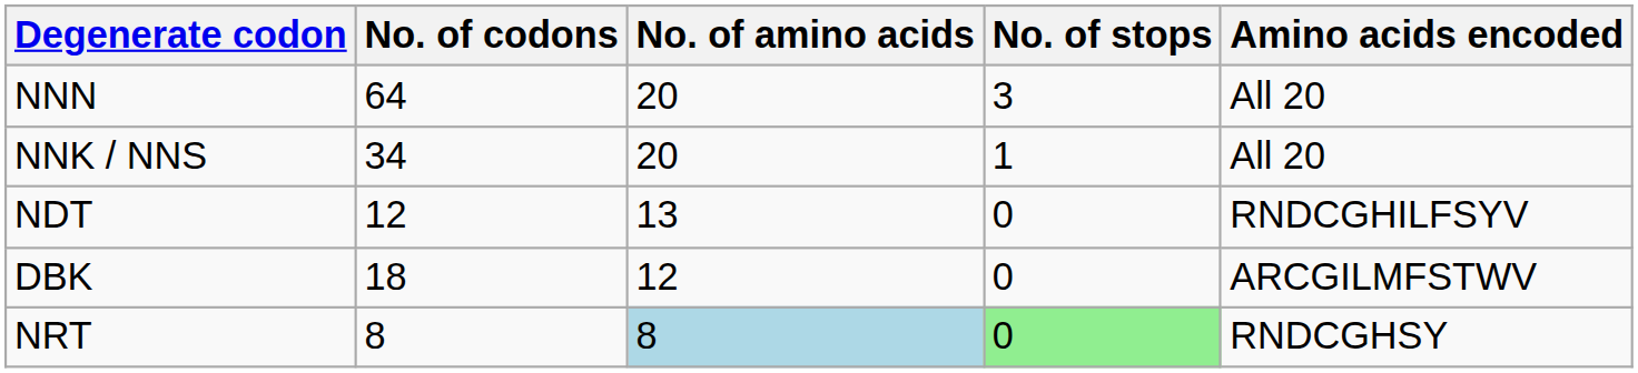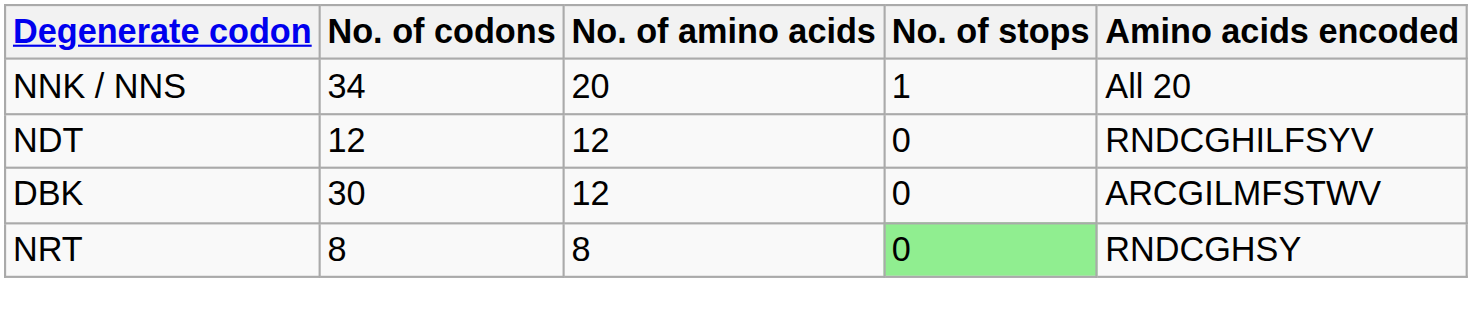 <table class="wikitable">
 <tr>
 <th><a href='#'>Degenerate codon</a></th>
 <th>No. of codons</th>
 <th>No. of amino acids</th>
 <th>No. of stops</th>
 <th>Amino acids encoded</th>
-</tr>
-<tr>
-<td>NNN</td>
-<td>64</td>
-<td>20</td>
-<td>3</td>
-<td>All 20</td>
 </tr>
 <tr>
 <td>NNK / NNS</td>
 <td>34</td>
 <td>20</td>
 <td>1</td>
 <td>All 20</td>
 </tr>
 <tr>
 <td>NDT</td>
 <td>12</td>
-<td>13</td>
+<td>12</td>
 <td>0</td>
 <td>RNDCGHILFSYV</td>
 </tr>
 <tr>
 <td>DBK</td>
-<td>18</td>
+<td>30</td>
 <td>12</td>
 <td>0</td>
 <td>ARCGILMFSTWV</td>
 </tr>
 <tr>
 <td>NRT</td>
 <td>8</td>
-<td style="background: lightblue;">8</td>
+<td>8</td>
 <td style="background: lightgreen;">0</td>
 <td>RNDCGHSY</td>
 </tr>
 </table>
